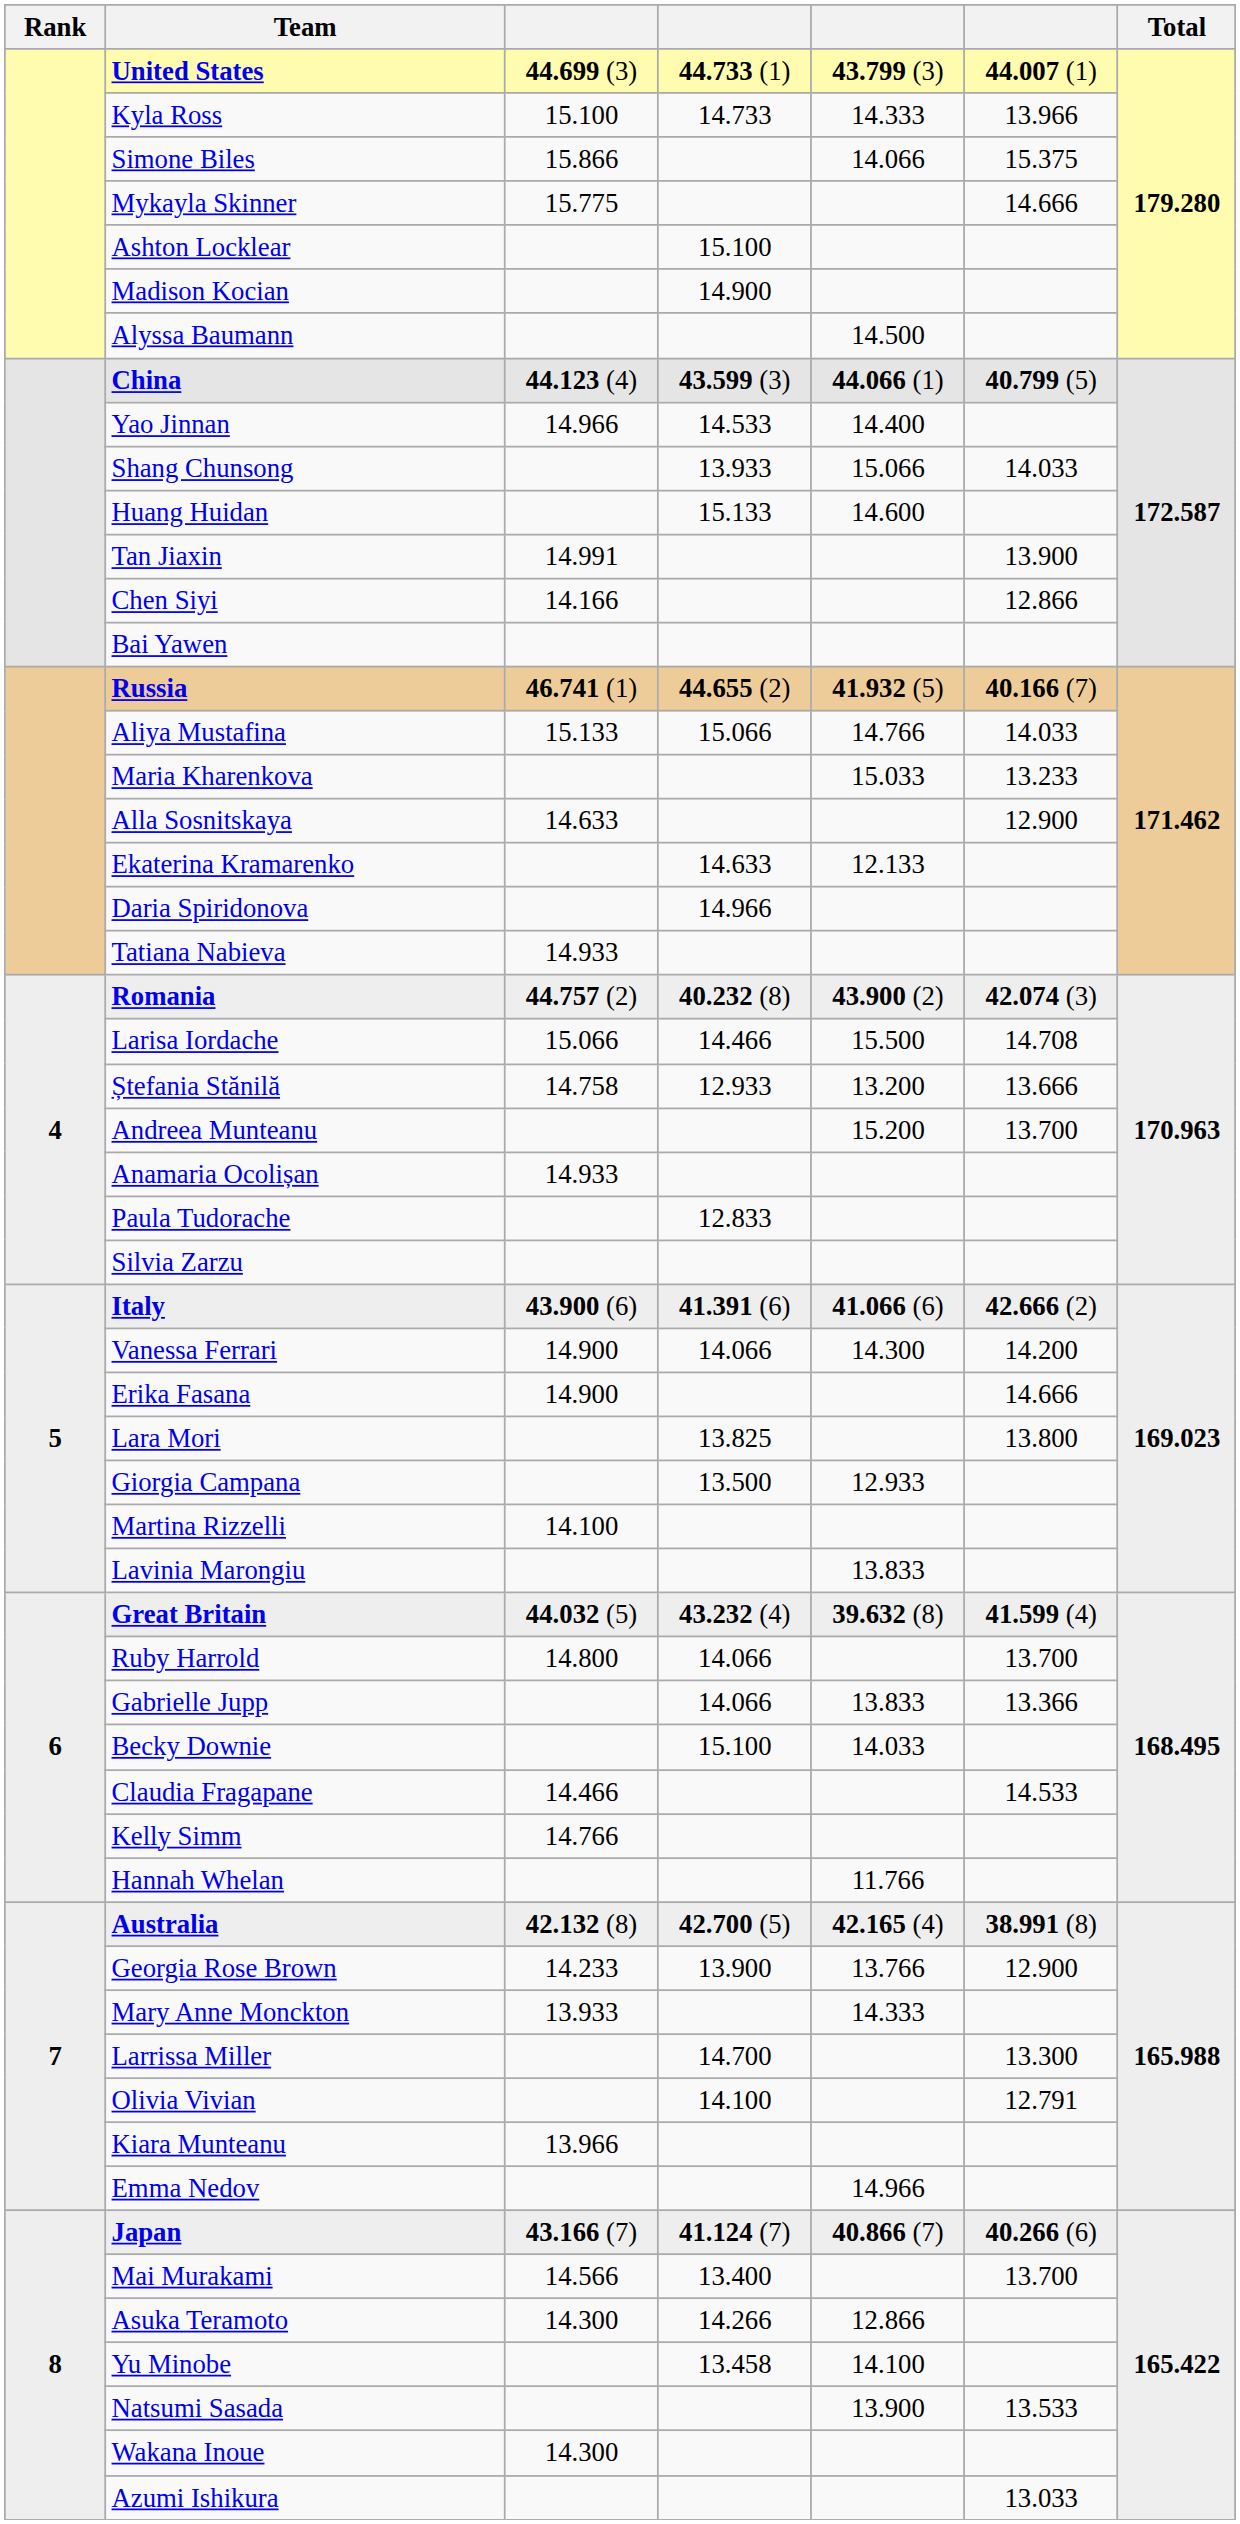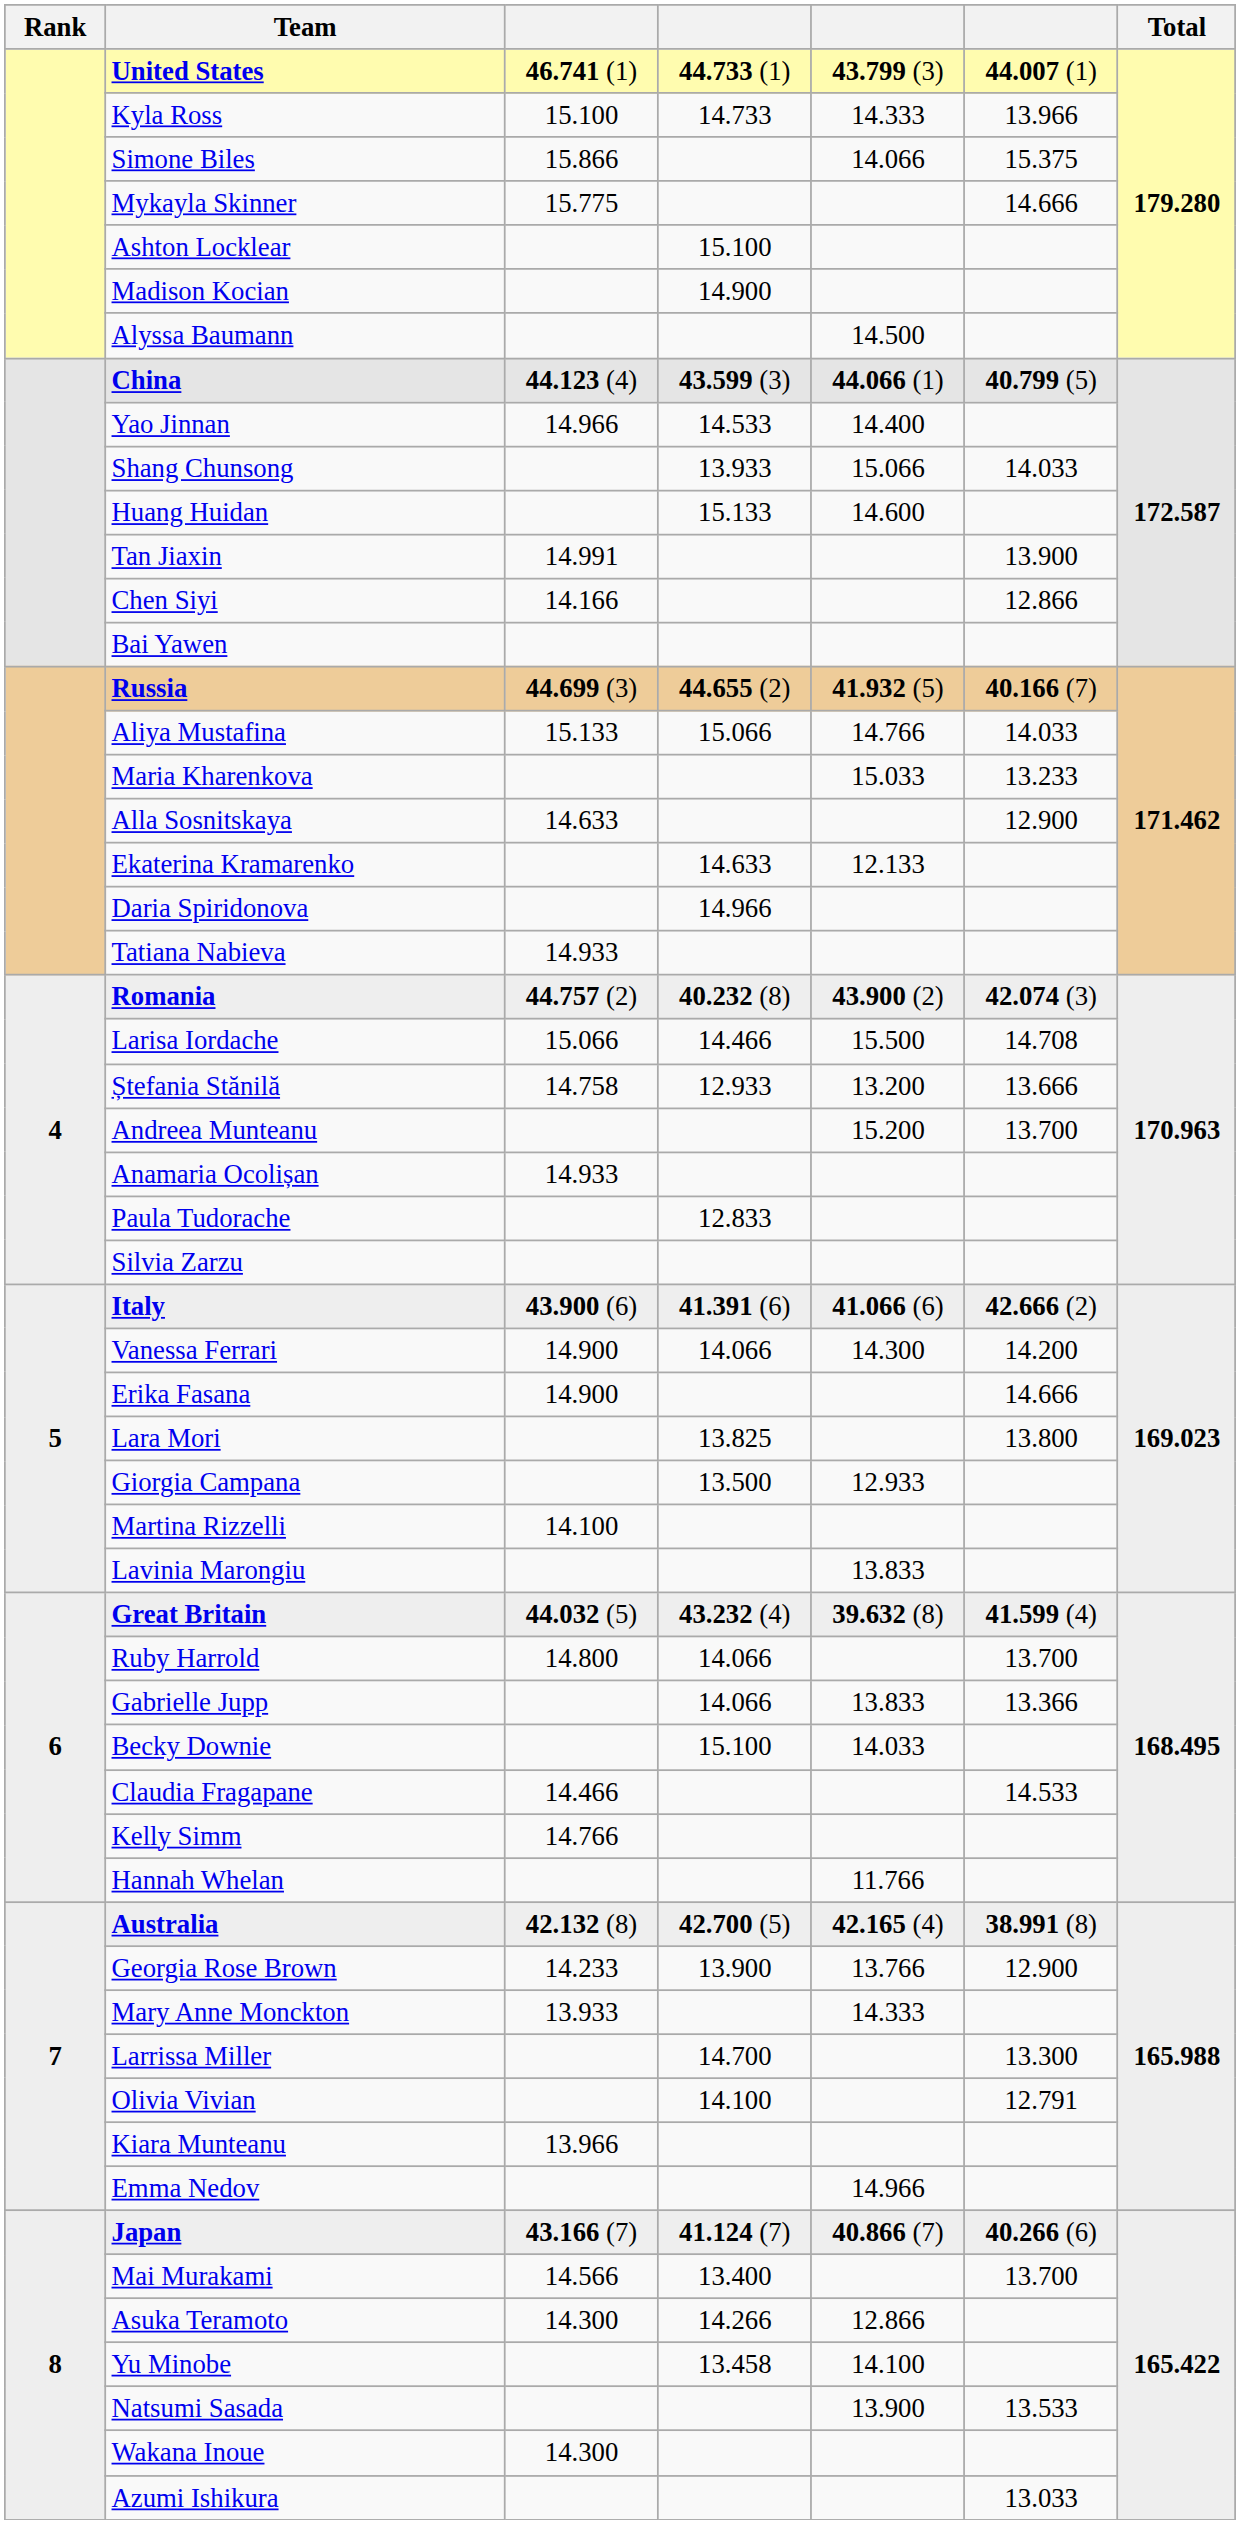 <table class="wikitable" style="text-align:center; font-size:95%">
 <tr>
 <th scope="col" style="width:50px;">Rank</th>
 <th scope="col" style="width:220px;">Team</th>
 <th scope="col" style="width:80px;"></th>
 <th scope="col" style="width:80px;"></th>
 <th scope="col" style="width:80px;"></th>
 <th scope="col" style="width:80px;"></th>
 <th scope="col" style="width:60px;">Total</th>
 </tr>
 <tr style="background:#fffcaf;">
 <td rowspan=7></td>
 <td style="text-align:left;"> <strong><a href='#'>United States</a></strong></td>
-<td><strong>44.699</strong> (3)</td>
+<td><strong>46.741</strong> (1)</td>
 <td><strong>44.733</strong> (1)</td>
 <td><strong>43.799</strong> (3)</td>
 <td><strong>44.007</strong> (1)</td>
 <td rowspan=7><strong>179.280</strong></td>
 </tr>
 <tr>
 <td style="text-align:left;"><a href='#'>Kyla Ross</a></td>
 <td>15.100</td>
 <td>14.733</td>
 <td>14.333</td>
 <td>13.966</td>
 </tr>
 <tr>
 <td style="text-align:left;"><a href='#'>Simone Biles</a></td>
 <td>15.866</td>
 <td></td>
 <td>14.066</td>
 <td>15.375</td>
 </tr>
 <tr>
 <td style="text-align:left;"><a href='#'>Mykayla Skinner</a></td>
 <td>15.775</td>
 <td></td>
 <td></td>
 <td>14.666</td>
 </tr>
 <tr>
 <td style="text-align:left;"><a href='#'>Ashton Locklear</a></td>
 <td></td>
 <td>15.100</td>
 <td></td>
 <td></td>
 </tr>
 <tr>
 <td style="text-align:left;"><a href='#'>Madison Kocian</a></td>
 <td></td>
 <td>14.900</td>
 <td></td>
 <td></td>
 </tr>
 <tr>
 <td style="text-align:left;"><a href='#'>Alyssa Baumann</a></td>
 <td></td>
 <td></td>
 <td>14.500</td>
 <td></td>
 </tr>
 <tr style="background:#e5e5e5;">
 <td rowspan=7></td>
 <td style="text-align:left;"> <strong><a href='#'>China</a></strong></td>
 <td><strong>44.123</strong> (4)</td>
 <td><strong>43.599</strong> (3)</td>
 <td><strong>44.066</strong> (1)</td>
 <td><strong>40.799</strong> (5)</td>
 <td rowspan=7><strong>172.587</strong></td>
 </tr>
 <tr>
 <td style="text-align:left;"><a href='#'>Yao Jinnan</a></td>
 <td>14.966</td>
 <td>14.533</td>
 <td>14.400</td>
 <td></td>
 </tr>
 <tr>
 <td style="text-align:left;"><a href='#'>Shang Chunsong</a></td>
 <td></td>
 <td>13.933</td>
 <td>15.066</td>
 <td>14.033</td>
 </tr>
 <tr>
 <td style="text-align:left;"><a href='#'>Huang Huidan</a></td>
 <td></td>
 <td>15.133</td>
 <td>14.600</td>
 <td></td>
 </tr>
 <tr>
 <td style="text-align:left;"><a href='#'>Tan Jiaxin</a></td>
 <td>14.991</td>
 <td></td>
 <td></td>
 <td>13.900</td>
 </tr>
 <tr>
 <td style="text-align:left;"><a href='#'>Chen Siyi</a></td>
 <td>14.166</td>
 <td></td>
 <td></td>
 <td>12.866</td>
 </tr>
 <tr>
 <td style="text-align:left;"><a href='#'>Bai Yawen</a></td>
 <td></td>
 <td></td>
 <td></td>
 <td></td>
 </tr>
 <tr style="background:#ec9;">
 <td rowspan=7></td>
 <td style="text-align:left;"> <strong><a href='#'>Russia</a></strong></td>
-<td><strong>46.741</strong> (1)</td>
+<td><strong>44.699</strong> (3)</td>
 <td><strong>44.655</strong> (2)</td>
 <td><strong>41.932</strong> (5)</td>
 <td><strong>40.166</strong> (7)</td>
 <td rowspan=7><strong>171.462</strong></td>
 </tr>
 <tr>
 <td style="text-align:left;"><a href='#'>Aliya Mustafina</a></td>
 <td>15.133</td>
 <td>15.066</td>
 <td>14.766</td>
 <td>14.033</td>
 </tr>
 <tr>
 <td style="text-align:left;"><a href='#'>Maria Kharenkova</a></td>
 <td></td>
 <td></td>
 <td>15.033</td>
 <td>13.233</td>
 </tr>
 <tr>
 <td style="text-align:left;"><a href='#'>Alla Sosnitskaya</a></td>
 <td>14.633</td>
 <td></td>
 <td></td>
 <td>12.900</td>
 </tr>
 <tr>
 <td style="text-align:left;"><a href='#'>Ekaterina Kramarenko</a></td>
 <td></td>
 <td>14.633</td>
 <td>12.133</td>
 <td></td>
 </tr>
 <tr>
 <td style="text-align:left;"><a href='#'>Daria Spiridonova</a></td>
 <td></td>
 <td>14.966</td>
 <td></td>
 <td></td>
 </tr>
 <tr>
 <td style="text-align:left;"><a href='#'>Tatiana Nabieva</a></td>
 <td>14.933</td>
 <td></td>
 <td></td>
 <td></td>
 </tr>
 <tr style="background:#eee;">
 <td rowspan=7><strong>4</strong></td>
 <td style="text-align:left;"> <strong><a href='#'>Romania</a></strong></td>
 <td><strong>44.757</strong> (2)</td>
 <td><strong>40.232</strong> (8)</td>
 <td><strong>43.900</strong> (2)</td>
 <td><strong>42.074</strong> (3)</td>
 <td rowspan=7><strong>170.963</strong></td>
 </tr>
 <tr>
 <td style="text-align:left;"><a href='#'>Larisa Iordache</a></td>
 <td>15.066</td>
 <td>14.466</td>
 <td>15.500</td>
 <td>14.708</td>
 </tr>
 <tr>
 <td style="text-align:left;"><a href='#'>Ștefania Stănilă</a></td>
 <td>14.758</td>
 <td>12.933</td>
 <td>13.200</td>
 <td>13.666</td>
 </tr>
 <tr>
 <td style="text-align:left;"><a href='#'>Andreea Munteanu</a></td>
 <td></td>
 <td></td>
 <td>15.200</td>
 <td>13.700</td>
 </tr>
 <tr>
 <td style="text-align:left;"><a href='#'>Anamaria Ocolișan</a></td>
 <td>14.933</td>
 <td></td>
 <td></td>
 <td></td>
 </tr>
 <tr>
 <td style="text-align:left;"><a href='#'>Paula Tudorache</a></td>
 <td></td>
 <td>12.833</td>
 <td></td>
 <td></td>
 </tr>
 <tr>
 <td style="text-align:left;"><a href='#'>Silvia Zarzu</a></td>
 <td></td>
 <td></td>
 <td></td>
 <td></td>
 </tr>
 <tr style="background:#eee;">
 <td rowspan=7><strong>5</strong></td>
 <td style="text-align:left;"> <strong><a href='#'>Italy</a></strong></td>
 <td><strong>43.900</strong> (6)</td>
 <td><strong>41.391</strong> (6)</td>
 <td><strong>41.066</strong> (6)</td>
 <td><strong>42.666</strong> (2)</td>
 <td rowspan=7><strong>169.023</strong></td>
 </tr>
 <tr>
 <td style="text-align:left;"><a href='#'>Vanessa Ferrari</a></td>
 <td>14.900</td>
 <td>14.066</td>
 <td>14.300</td>
 <td>14.200</td>
 </tr>
 <tr>
 <td style="text-align:left;"><a href='#'>Erika Fasana</a></td>
 <td>14.900</td>
 <td></td>
 <td></td>
 <td>14.666</td>
 </tr>
 <tr>
 <td style="text-align:left;"><a href='#'>Lara Mori</a></td>
 <td></td>
 <td>13.825</td>
 <td></td>
 <td>13.800</td>
 </tr>
 <tr>
 <td style="text-align:left;"><a href='#'>Giorgia Campana</a></td>
 <td></td>
 <td>13.500</td>
 <td>12.933</td>
 <td></td>
 </tr>
 <tr>
 <td style="text-align:left;"><a href='#'>Martina Rizzelli</a></td>
 <td>14.100</td>
 <td></td>
 <td></td>
 <td></td>
 </tr>
 <tr>
 <td style="text-align:left;"><a href='#'>Lavinia Marongiu</a></td>
 <td></td>
 <td></td>
 <td>13.833</td>
 <td></td>
 </tr>
 <tr style="background:#eee;">
 <td rowspan=7><strong>6</strong></td>
 <td style="text-align:left;"> <strong><a href='#'>Great Britain</a></strong></td>
 <td><strong>44.032</strong> (5)</td>
 <td><strong>43.232</strong> (4)</td>
 <td><strong>39.632</strong> (8)</td>
 <td><strong>41.599</strong> (4)</td>
 <td rowspan=7><strong>168.495</strong></td>
 </tr>
 <tr>
 <td style="text-align:left;"><a href='#'>Ruby Harrold</a></td>
 <td>14.800</td>
 <td>14.066</td>
 <td></td>
 <td>13.700</td>
 </tr>
 <tr>
 <td style="text-align:left;"><a href='#'>Gabrielle Jupp</a></td>
 <td></td>
 <td>14.066</td>
 <td>13.833</td>
 <td>13.366</td>
 </tr>
 <tr>
 <td style="text-align:left;"><a href='#'>Becky Downie</a></td>
 <td></td>
 <td>15.100</td>
 <td>14.033</td>
 <td></td>
 </tr>
 <tr>
 <td style="text-align:left;"><a href='#'>Claudia Fragapane</a></td>
 <td>14.466</td>
 <td></td>
 <td></td>
 <td>14.533</td>
 </tr>
 <tr>
 <td style="text-align:left;"><a href='#'>Kelly Simm</a></td>
 <td>14.766</td>
 <td></td>
 <td></td>
 <td></td>
 </tr>
 <tr>
 <td style="text-align:left;"><a href='#'>Hannah Whelan</a></td>
 <td></td>
 <td></td>
 <td>11.766</td>
 <td></td>
 </tr>
 <tr style="background:#eee;">
 <td rowspan=7><strong>7</strong></td>
 <td style="text-align:left;"> <strong><a href='#'>Australia</a></strong></td>
 <td><strong>42.132</strong> (8)</td>
 <td><strong>42.700</strong> (5)</td>
 <td><strong>42.165</strong> (4)</td>
 <td><strong>38.991</strong> (8)</td>
 <td rowspan=7><strong>165.988</strong></td>
 </tr>
 <tr>
 <td style="text-align:left;"><a href='#'>Georgia Rose Brown</a></td>
 <td>14.233</td>
 <td>13.900</td>
 <td>13.766</td>
 <td>12.900</td>
 </tr>
 <tr>
 <td style="text-align:left;"><a href='#'>Mary Anne Monckton</a></td>
 <td>13.933</td>
 <td></td>
 <td>14.333</td>
 <td></td>
 </tr>
 <tr>
 <td style="text-align:left;"><a href='#'>Larrissa Miller</a></td>
 <td></td>
 <td>14.700</td>
 <td></td>
 <td>13.300</td>
 </tr>
 <tr>
 <td style="text-align:left;"><a href='#'>Olivia Vivian</a></td>
 <td></td>
 <td>14.100</td>
 <td></td>
 <td>12.791</td>
 </tr>
 <tr>
 <td style="text-align:left;"><a href='#'>Kiara Munteanu</a></td>
 <td>13.966</td>
 <td></td>
 <td></td>
 <td></td>
 </tr>
 <tr>
 <td style="text-align:left;"><a href='#'>Emma Nedov</a></td>
 <td></td>
 <td></td>
 <td>14.966</td>
 <td></td>
 </tr>
 <tr style="background:#eee;">
 <td rowspan=7><strong>8</strong></td>
 <td style="text-align:left;"> <strong><a href='#'>Japan</a></strong></td>
 <td><strong>43.166</strong> (7)</td>
 <td><strong>41.124</strong> (7)</td>
 <td><strong>40.866</strong> (7)</td>
 <td><strong>40.266</strong> (6)</td>
 <td rowspan=7><strong>165.422</strong></td>
 </tr>
 <tr>
 <td style="text-align:left;"><a href='#'>Mai Murakami</a></td>
 <td>14.566</td>
 <td>13.400</td>
 <td></td>
 <td>13.700</td>
 </tr>
 <tr>
 <td style="text-align:left;"><a href='#'>Asuka Teramoto</a></td>
 <td>14.300</td>
 <td>14.266</td>
 <td>12.866</td>
 <td></td>
 </tr>
 <tr>
 <td style="text-align:left;"><a href='#'>Yu Minobe</a></td>
 <td></td>
 <td>13.458</td>
 <td>14.100</td>
 <td></td>
 </tr>
 <tr>
 <td style="text-align:left;"><a href='#'>Natsumi Sasada</a></td>
 <td></td>
 <td></td>
 <td>13.900</td>
 <td>13.533</td>
 </tr>
 <tr>
 <td style="text-align:left;"><a href='#'>Wakana Inoue</a></td>
 <td>14.300</td>
 <td></td>
 <td></td>
 <td></td>
 </tr>
 <tr>
 <td style="text-align:left;"><a href='#'>Azumi Ishikura</a></td>
 <td></td>
 <td></td>
 <td></td>
 <td>13.033</td>
 </tr>
 </table>
